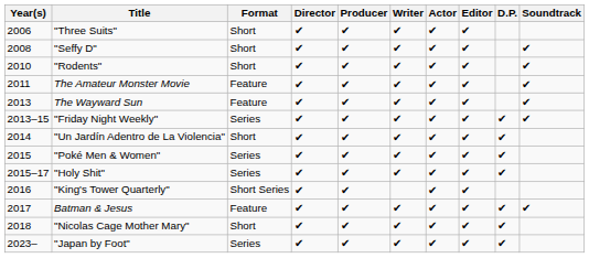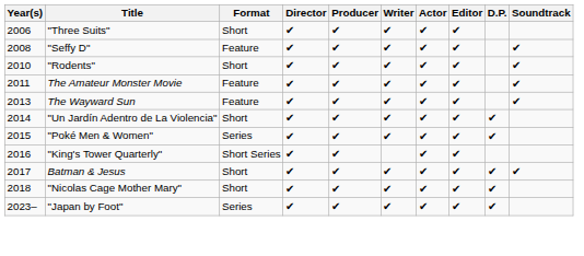 <table class="wikitable sortable">
 <tr>
 <th>Year(s)</th>
 <th>Title</th>
 <th>Format</th>
 <th>Director</th>
 <th>Producer</th>
 <th>Writer</th>
 <th>Actor</th>
 <th>Editor</th>
 <th>D.P.</th>
 <th>Soundtrack</th>
 </tr>
 <tr>
 <td>2006</td>
 <td>"Three Suits"</td>
 <td>Short</td>
 <td>✔︎</td>
 <td>✔︎</td>
 <td>✔︎</td>
 <td>✔︎</td>
 <td>✔︎</td>
 <td></td>
 <td></td>
 </tr>
 <tr>
 <td>2008</td>
 <td>"Seffy D"</td>
-<td>Short</td>
+<td>Feature</td>
 <td>✔︎</td>
 <td>✔︎</td>
 <td>✔︎</td>
 <td>✔︎</td>
 <td>✔︎</td>
 <td></td>
 <td>✔︎</td>
 </tr>
 <tr>
 <td>2010</td>
 <td>"Rodents"</td>
 <td>Short</td>
 <td>✔︎</td>
 <td>✔︎</td>
 <td>✔︎</td>
 <td>✔︎</td>
 <td>✔︎</td>
 <td></td>
 <td>✔︎</td>
 </tr>
 <tr>
 <td>2011</td>
 <td><em>The Amateur Monster Movie</em></td>
 <td>Feature</td>
 <td>✔︎</td>
 <td>✔︎</td>
 <td>✔︎</td>
 <td>✔︎</td>
 <td>✔︎</td>
 <td></td>
 <td>✔︎</td>
 </tr>
 <tr>
 <td>2013</td>
 <td><em>The Wayward Sun</em></td>
 <td>Feature</td>
 <td>✔︎</td>
 <td>✔︎</td>
 <td>✔︎</td>
 <td>✔︎</td>
 <td>✔︎</td>
 <td></td>
 <td>✔︎</td>
 </tr>
 <tr>
-<td>2013–15</td>
-<td>"Friday Night Weekly"</td>
-<td>Series</td>
-<td>✔︎</td>
-<td>✔︎</td>
-<td>✔︎</td>
-<td>✔︎</td>
-<td>✔︎</td>
-<td>✔︎</td>
-<td>✔︎</td>
-</tr>
-<tr>
 <td>2014</td>
 <td>"Un Jardín Adentro de La Violencia"</td>
 <td>Short</td>
 <td>✔︎</td>
 <td>✔︎</td>
 <td>✔︎</td>
 <td>✔︎</td>
 <td>✔︎</td>
 <td>✔︎</td>
 <td></td>
 </tr>
 <tr>
 <td>2015</td>
 <td>"Poké Men & Women"</td>
 <td>Series</td>
 <td>✔︎</td>
 <td>✔︎</td>
 <td>✔︎</td>
 <td>✔︎</td>
 <td>✔︎</td>
 <td>✔︎</td>
 <td></td>
 </tr>
 <tr>
-<td>2015–17</td>
-<td>"Holy Shit"</td>
-<td>Series</td>
-<td>✔︎</td>
-<td>✔︎</td>
-<td>✔︎</td>
-<td>✔︎</td>
-<td>✔︎</td>
-<td>✔︎</td>
-<td></td>
-</tr>
-<tr>
 <td>2016</td>
 <td>"King's Tower Quarterly"</td>
 <td>Short Series</td>
 <td>✔︎</td>
 <td>✔︎</td>
 <td></td>
 <td>✔︎</td>
 <td>✔︎</td>
 <td></td>
 <td></td>
 </tr>
 <tr>
 <td>2017</td>
 <td><em>Batman & Jesus</em></td>
-<td>Feature</td>
+<td>Short</td>
 <td>✔︎</td>
 <td>✔︎</td>
 <td>✔︎</td>
 <td>✔︎</td>
 <td>✔︎</td>
 <td>✔︎</td>
 <td>✔︎</td>
 </tr>
 <tr>
 <td>2018</td>
 <td>"Nicolas Cage Mother Mary"</td>
 <td>Short</td>
 <td>✔︎</td>
 <td>✔︎</td>
 <td>✔︎</td>
 <td>✔︎</td>
 <td>✔︎</td>
 <td>✔︎</td>
 <td></td>
 </tr>
 <tr>
 <td>2023–</td>
 <td>"Japan by Foot"</td>
 <td>Series</td>
 <td>✔︎</td>
 <td>✔︎</td>
 <td>✔︎</td>
 <td>✔︎</td>
 <td>✔︎</td>
 <td>✔︎</td>
 <td></td>
 </tr>
 </table>
